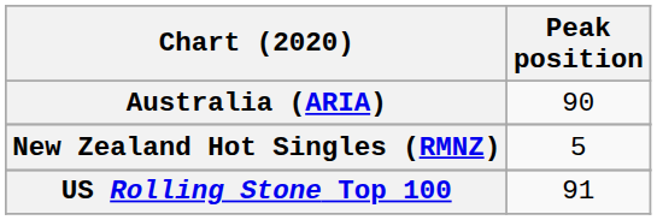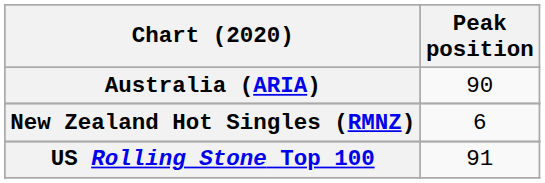 <table class="wikitable sortable plainrowheaders" style="text-align:center">
 <tr>
 <th scope="col">Chart (2020)</th>
 <th scope="col">Peak<br>position</th>
 </tr>
 <tr>
 <th scope="row">Australia (<a href='#'>ARIA</a>)</th>
 <td>90</td>
 </tr>
 <tr>
 </tr>
 <tr>
 </tr>
 <tr>
 <th scope="row">New Zealand Hot Singles (<a href='#'>RMNZ</a>)</th>
-<td>5</td>
+<td>6</td>
 </tr>
 <tr>
 </tr>
 <tr>
 </tr>
 <tr>
 </tr>
 <tr>
 </tr>
 <tr>
 <th scope="row">US <a href='#'><em>Rolling Stone</em> Top 100</a></th>
 <td>91</td>
 </tr>
 </table>
